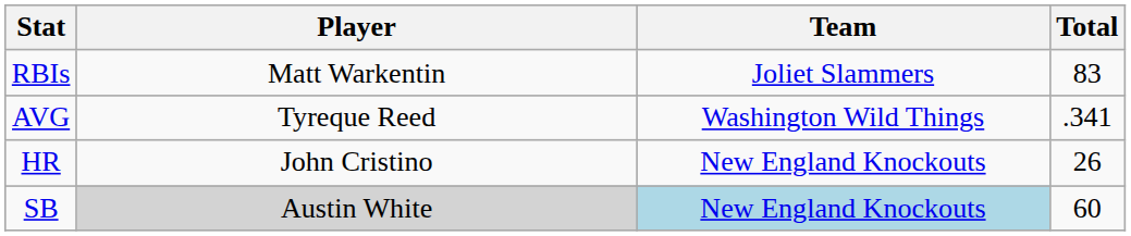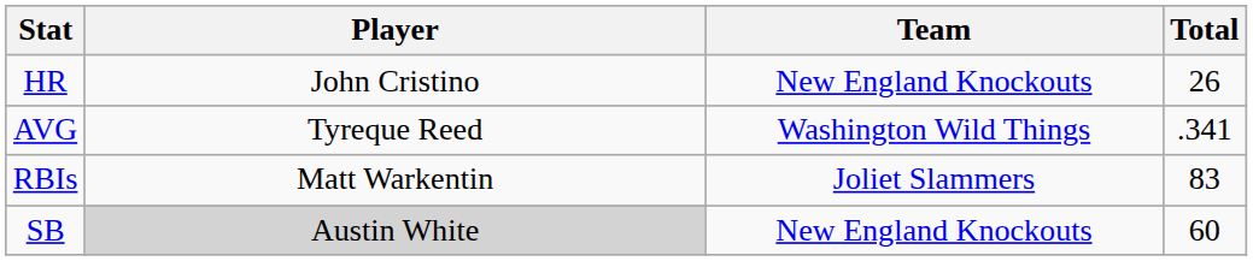 <table class="wikitable"  style="width:50%; text-align:center;">
 <tr>
 <th style="width:5%;">Stat</th>
 <th style="width:55%;">Player</th>
 <th style="width:55%;">Team</th>
 <th style="width:5%;">Total</th>
 </tr>
 <tr>
-<td><a href='#'>RBIs</a></td>
-<td>Matt Warkentin</td>
-<td><a href='#'>Joliet Slammers</a></td>
-<td>83</td>
+<td><a href='#'>HR</a></td>
+<td>John Cristino</td>
+<td><a href='#'>New England Knockouts</a></td>
+<td>26</td>
 </tr>
 <tr>
 <td><a href='#'>AVG</a></td>
 <td>Tyreque Reed</td>
 <td><a href='#'>Washington Wild Things</a></td>
 <td>.341</td>
 </tr>
 <tr>
-<td><a href='#'>HR</a></td>
-<td>John Cristino</td>
-<td><a href='#'>New England Knockouts</a></td>
-<td>26</td>
+<td><a href='#'>RBIs</a></td>
+<td>Matt Warkentin</td>
+<td><a href='#'>Joliet Slammers</a></td>
+<td>83</td>
 </tr>
 <tr>
 <td><a href='#'>SB</a></td>
 <td style="background: lightgrey;">Austin White</td>
-<td style="background: lightblue;"><a href='#'>New England Knockouts</a></td>
+<td><a href='#'>New England Knockouts</a></td>
 <td>60</td>
 </tr>
 </table>
